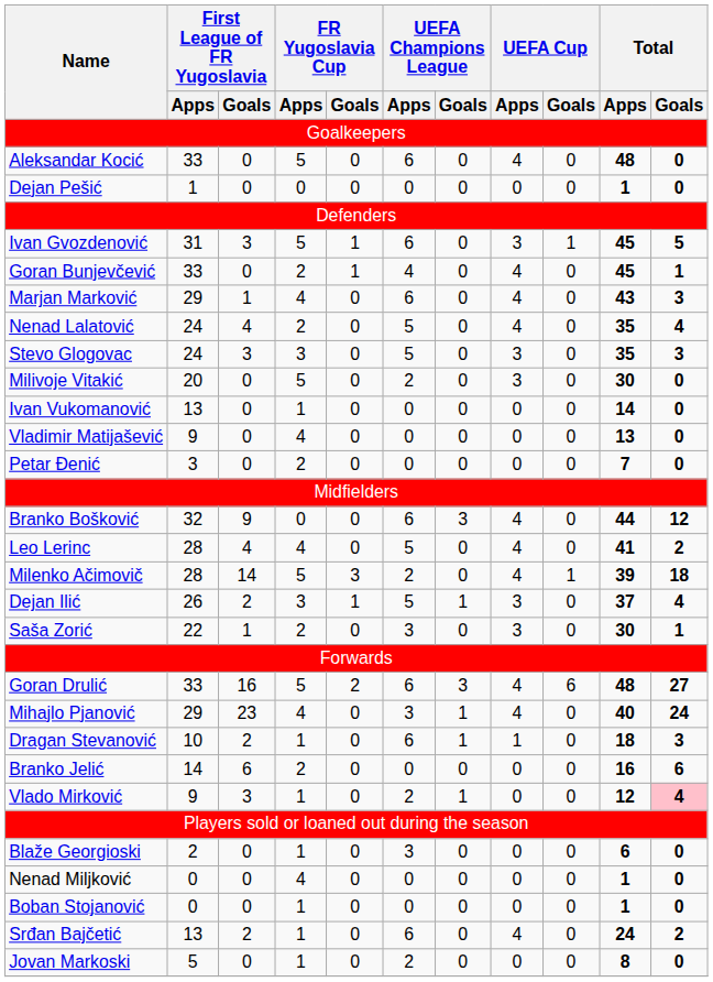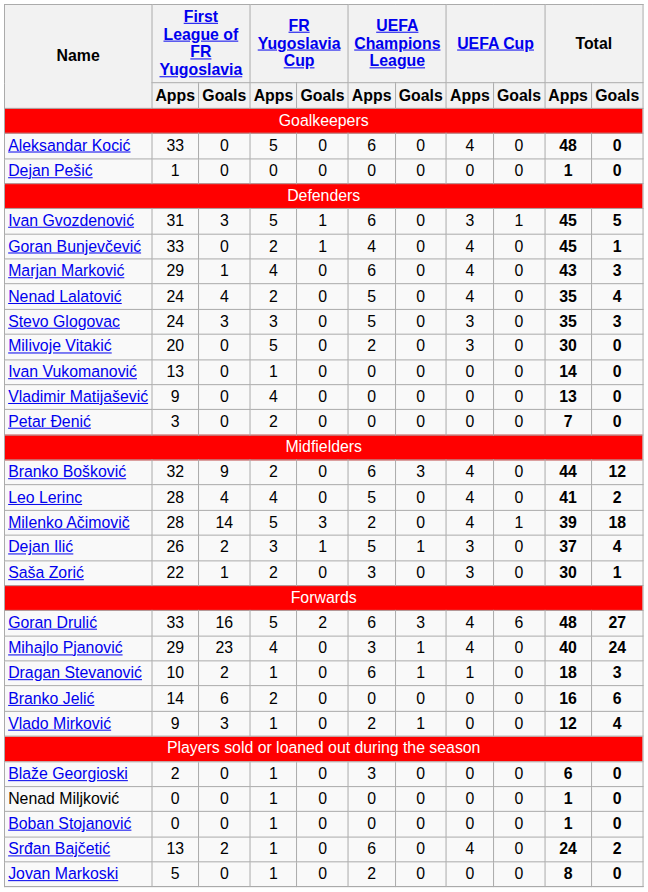 <table class="wikitable" style="text-align:center">
 <tr>
 <th rowspan="2">Name</th>
 <th colspan="2" width="85"><a href='#'>First League of FR Yugoslavia</a></th>
 <th colspan="2" width="85"><a href='#'>FR Yugoslavia Cup</a></th>
 <th colspan="2" width="85"><a href='#'>UEFA Champions League</a></th>
 <th colspan="2" width="85"><a href='#'>UEFA Cup</a></th>
 <th colspan="2" width="85">Total</th>
 </tr>
 <tr>
 <th>Apps</th>
 <th>Goals</th>
 <th>Apps</th>
 <th>Goals</th>
 <th>Apps</th>
 <th>Goals</th>
 <th>Apps</th>
 <th>Goals</th>
 <th>Apps</th>
 <th>Goals</th>
 </tr>
 <tr>
 <td style="background: red;color:white" align=center colspan="15">Goalkeepers</td>
 </tr>
 <tr>
 <td align="left"> <a href='#'>Aleksandar Kocić</a></td>
 <td>33</td>
 <td>0</td>
 <td>5</td>
 <td>0</td>
 <td>6</td>
 <td>0</td>
 <td>4</td>
 <td>0</td>
 <td><strong>48</strong></td>
 <td><strong>0</strong></td>
 </tr>
 <tr>
 <td align="left"> <a href='#'>Dejan Pešić</a></td>
 <td>1</td>
 <td>0</td>
 <td>0</td>
 <td>0</td>
 <td>0</td>
 <td>0</td>
 <td>0</td>
 <td>0</td>
 <td><strong>1</strong></td>
 <td><strong>0</strong></td>
 </tr>
 <tr>
 <td align=center colspan="15" style="background: red;color:white">Defenders</td>
 </tr>
 <tr>
 <td align="left"> <a href='#'>Ivan Gvozdenović</a></td>
 <td>31</td>
 <td>3</td>
 <td>5</td>
 <td>1</td>
 <td>6</td>
 <td>0</td>
 <td>3</td>
 <td>1</td>
 <td><strong>45</strong></td>
 <td><strong>5</strong></td>
 </tr>
 <tr>
 <td align="left"> <a href='#'>Goran Bunjevčević</a></td>
 <td>33</td>
 <td>0</td>
 <td>2</td>
 <td>1</td>
 <td>4</td>
 <td>0</td>
 <td>4</td>
 <td>0</td>
 <td><strong>45</strong></td>
 <td><strong>1</strong></td>
 </tr>
 <tr>
 <td align="left"> <a href='#'>Marjan Marković</a></td>
 <td>29</td>
 <td>1</td>
 <td>4</td>
 <td>0</td>
 <td>6</td>
 <td>0</td>
 <td>4</td>
 <td>0</td>
 <td><strong>43</strong></td>
 <td><strong>3</strong></td>
 </tr>
 <tr>
 <td align="left"> <a href='#'>Nenad Lalatović</a></td>
 <td>24</td>
 <td>4</td>
 <td>2</td>
 <td>0</td>
 <td>5</td>
 <td>0</td>
 <td>4</td>
 <td>0</td>
 <td><strong>35</strong></td>
 <td><strong>4</strong></td>
 </tr>
 <tr>
 <td align="left"> <a href='#'>Stevo Glogovac</a></td>
 <td>24</td>
 <td>3</td>
 <td>3</td>
 <td>0</td>
 <td>5</td>
 <td>0</td>
 <td>3</td>
 <td>0</td>
 <td><strong>35</strong></td>
 <td><strong>3</strong></td>
 </tr>
 <tr>
 <td align="left"> <a href='#'>Milivoje Vitakić</a></td>
 <td>20</td>
 <td>0</td>
 <td>5</td>
 <td>0</td>
 <td>2</td>
 <td>0</td>
 <td>3</td>
 <td>0</td>
 <td><strong>30</strong></td>
 <td><strong>0</strong></td>
 </tr>
 <tr>
 <td align="left"> <a href='#'>Ivan Vukomanović</a></td>
 <td>13</td>
 <td>0</td>
 <td>1</td>
 <td>0</td>
 <td>0</td>
 <td>0</td>
 <td>0</td>
 <td>0</td>
 <td><strong>14</strong></td>
 <td><strong>0</strong></td>
 </tr>
 <tr>
 <td align="left"> <a href='#'>Vladimir Matijašević</a></td>
 <td>9</td>
 <td>0</td>
 <td>4</td>
 <td>0</td>
 <td>0</td>
 <td>0</td>
 <td>0</td>
 <td>0</td>
 <td><strong>13</strong></td>
 <td><strong>0</strong></td>
 </tr>
 <tr>
 <td align="left"> <a href='#'>Petar Đenić</a></td>
 <td>3</td>
 <td>0</td>
 <td>2</td>
 <td>0</td>
 <td>0</td>
 <td>0</td>
 <td>0</td>
 <td>0</td>
 <td><strong>7</strong></td>
 <td><strong>0</strong></td>
 </tr>
 <tr>
 <td align=center colspan="15" style="background: red;color:white">Midfielders</td>
 </tr>
 <tr>
 <td align="left"> <a href='#'>Branko Bošković</a></td>
 <td>32</td>
 <td>9</td>
-<td>0</td>
+<td>2</td>
 <td>0</td>
 <td>6</td>
 <td>3</td>
 <td>4</td>
 <td>0</td>
 <td><strong>44</strong></td>
 <td><strong>12</strong></td>
 </tr>
 <tr>
 <td align="left"> <a href='#'>Leo Lerinc</a></td>
 <td>28</td>
 <td>4</td>
 <td>4</td>
 <td>0</td>
 <td>5</td>
 <td>0</td>
 <td>4</td>
 <td>0</td>
 <td><strong>41</strong></td>
 <td><strong>2</strong></td>
 </tr>
 <tr>
 <td align="left"> <a href='#'>Milenko Ačimovič</a></td>
 <td>28</td>
 <td>14</td>
 <td>5</td>
 <td>3</td>
 <td>2</td>
 <td>0</td>
 <td>4</td>
 <td>1</td>
 <td><strong>39</strong></td>
 <td><strong>18</strong></td>
 </tr>
 <tr>
 <td align="left"> <a href='#'>Dejan Ilić</a></td>
 <td>26</td>
 <td>2</td>
 <td>3</td>
 <td>1</td>
 <td>5</td>
 <td>1</td>
 <td>3</td>
 <td>0</td>
 <td><strong>37</strong></td>
 <td><strong>4</strong></td>
 </tr>
 <tr>
 <td align="left"> <a href='#'>Saša Zorić</a></td>
 <td>22</td>
 <td>1</td>
 <td>2</td>
 <td>0</td>
 <td>3</td>
 <td>0</td>
 <td>3</td>
 <td>0</td>
 <td><strong>30</strong></td>
 <td><strong>1</strong></td>
 </tr>
 <tr>
 <td align=center colspan="15" style="background: red;color:white">Forwards</td>
 </tr>
 <tr>
 <td align="left"> <a href='#'>Goran Drulić</a></td>
 <td>33</td>
 <td>16</td>
 <td>5</td>
 <td>2</td>
 <td>6</td>
 <td>3</td>
 <td>4</td>
 <td>6</td>
 <td><strong>48</strong></td>
 <td><strong>27</strong></td>
 </tr>
 <tr>
 <td align="left"> <a href='#'>Mihajlo Pjanović</a></td>
 <td>29</td>
 <td>23</td>
 <td>4</td>
 <td>0</td>
 <td>3</td>
 <td>1</td>
 <td>4</td>
 <td>0</td>
 <td><strong>40</strong></td>
 <td><strong>24</strong></td>
 </tr>
 <tr>
 <td align="left"> <a href='#'>Dragan Stevanović</a></td>
 <td>10</td>
 <td>2</td>
 <td>1</td>
 <td>0</td>
 <td>6</td>
 <td>1</td>
 <td>1</td>
 <td>0</td>
 <td><strong>18</strong></td>
 <td><strong>3</strong></td>
 </tr>
 <tr>
 <td align="left"> <a href='#'>Branko Jelić</a></td>
 <td>14</td>
 <td>6</td>
 <td>2</td>
 <td>0</td>
 <td>0</td>
 <td>0</td>
 <td>0</td>
 <td>0</td>
 <td><strong>16</strong></td>
 <td><strong>6</strong></td>
 </tr>
 <tr>
 <td align="left"> <a href='#'>Vlado Mirković</a></td>
 <td>9</td>
 <td>3</td>
 <td>1</td>
 <td>0</td>
 <td>2</td>
 <td>1</td>
 <td>0</td>
 <td>0</td>
 <td><strong>12</strong></td>
-<td style="background: pink;"><strong>4</strong></td>
+<td><strong>4</strong></td>
 </tr>
 <tr>
 <td align=center colspan="15" style="background: red;color:white">Players sold or loaned out during the season</td>
 </tr>
 <tr>
 <td align="left"> <a href='#'>Blaže Georgioski</a></td>
 <td>2</td>
 <td>0</td>
 <td>1</td>
 <td>0</td>
 <td>3</td>
 <td>0</td>
 <td>0</td>
 <td>0</td>
 <td><strong>6</strong></td>
 <td><strong>0</strong></td>
 </tr>
 <tr>
 <td align="left"> Nenad Miljković</td>
 <td>0</td>
 <td>0</td>
-<td>4</td>
+<td>1</td>
 <td>0</td>
 <td>0</td>
 <td>0</td>
 <td>0</td>
 <td>0</td>
 <td><strong>1</strong></td>
 <td><strong>0</strong></td>
 </tr>
 <tr>
 <td align="left"> <a href='#'>Boban Stojanović</a></td>
 <td>0</td>
 <td>0</td>
 <td>1</td>
 <td>0</td>
 <td>0</td>
 <td>0</td>
 <td>0</td>
 <td>0</td>
 <td><strong>1</strong></td>
 <td><strong>0</strong></td>
 </tr>
 <tr>
 <td align="left"> <a href='#'>Srđan Bajčetić</a></td>
 <td>13</td>
 <td>2</td>
 <td>1</td>
 <td>0</td>
 <td>6</td>
 <td>0</td>
 <td>4</td>
 <td>0</td>
 <td><strong>24</strong></td>
 <td><strong>2</strong></td>
 </tr>
 <tr>
 <td align="left"> <a href='#'>Jovan Markoski</a></td>
 <td>5</td>
 <td>0</td>
 <td>1</td>
 <td>0</td>
 <td>2</td>
 <td>0</td>
 <td>0</td>
 <td>0</td>
 <td><strong>8</strong></td>
 <td><strong>0</strong></td>
 </tr>
 <tr>
 </tr>
 </table>
